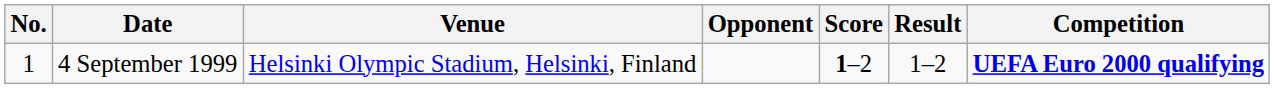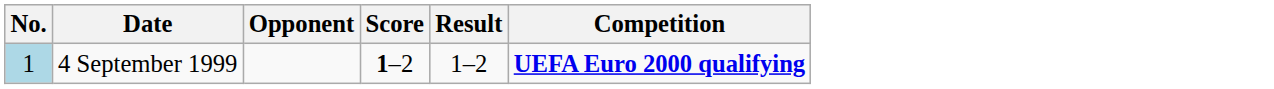 <table class="wikitable sortable">
 <tr>
 <th scope=col>No.</th>
 <th scope=col>Date</th>
-<th scope=col>Venue</th>
 <th scope=col>Opponent</th>
 <th scope=col>Score</th>
 <th scope=col>Result</th>
 <th scope=col>Competition</th>
 </tr>
 <tr>
-<td align=center>1</td>
+<td align=center style="background: lightblue;">1</td>
 <td>4 September 1999</td>
-<td><a href='#'>Helsinki Olympic Stadium</a>, <a href='#'>Helsinki</a>, Finland</td>
 <td></td>
 <td align=center><strong>1</strong>–2</td>
 <td align=center>1–2</td>
 <td><strong><a href='#'>UEFA Euro 2000 qualifying</a></strong></td>
 </tr>
 </table>
